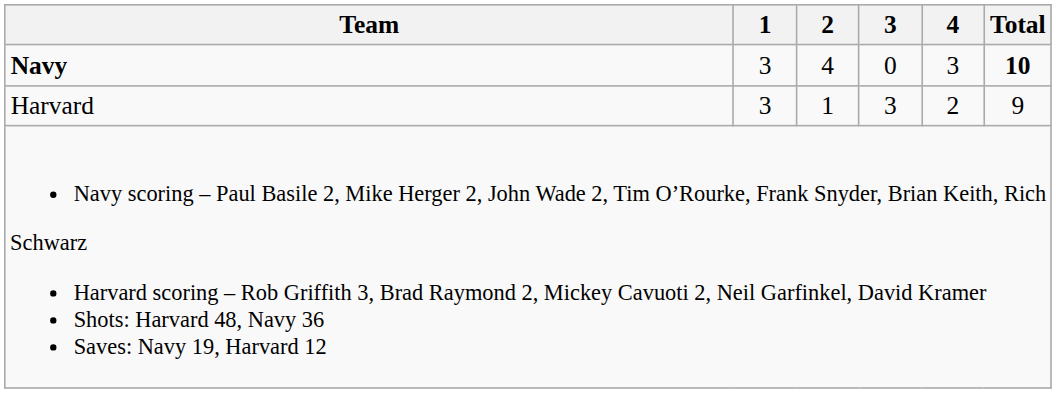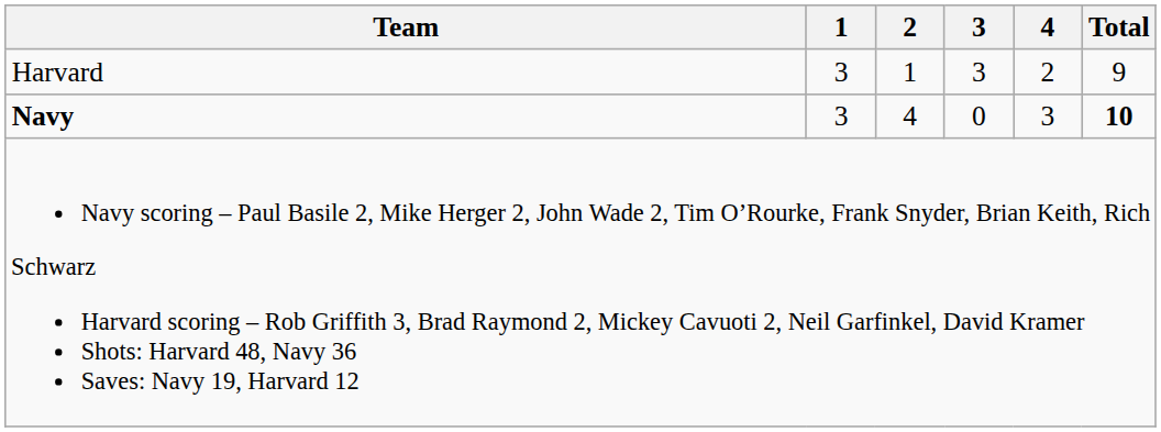 <table class="wikitable" style="text-align:center; max-width:45em">
 <tr>
 <th>Team</th>
 <th style="width:2em">1</th>
 <th style="width:2em">2</th>
 <th style="width:2em">3</th>
 <th style="width:2em">4</th>
 <th style="width:2em">Total</th>
 </tr>
 <tr>
+<td style="text-align:left">Harvard</td>
+<td>3</td>
+<td>1</td>
+<td>3</td>
+<td>2</td>
+<td>9</td>
+</tr>
+<tr>
 <td style="text-align:left"><strong>Navy</strong></td>
 <td>3</td>
 <td>4</td>
 <td>0</td>
 <td>3</td>
 <td><strong>10</strong></td>
 </tr>
 <tr>
-<td style="text-align:left">Harvard</td>
-<td>3</td>
-<td>1</td>
-<td>3</td>
-<td>2</td>
-<td>9</td>
-</tr>
-<tr>
 <td colspan=6 style="font-size:88%; text-align:left"><br><ul><li>Navy scoring – Paul Basile 2, Mike Herger 2, John Wade 2, Tim O’Rourke, Frank Snyder, Brian Keith, Rich</li></ul>Schwarz<ul><li>Harvard scoring – Rob Griffith 3, Brad Raymond 2, Mickey Cavuoti 2, Neil Garfinkel, David Kramer</li><li>Shots: Harvard 48, Navy 36</li><li>Saves: Navy 19, Harvard 12</li></ul></td>
 </tr>
 </table>
